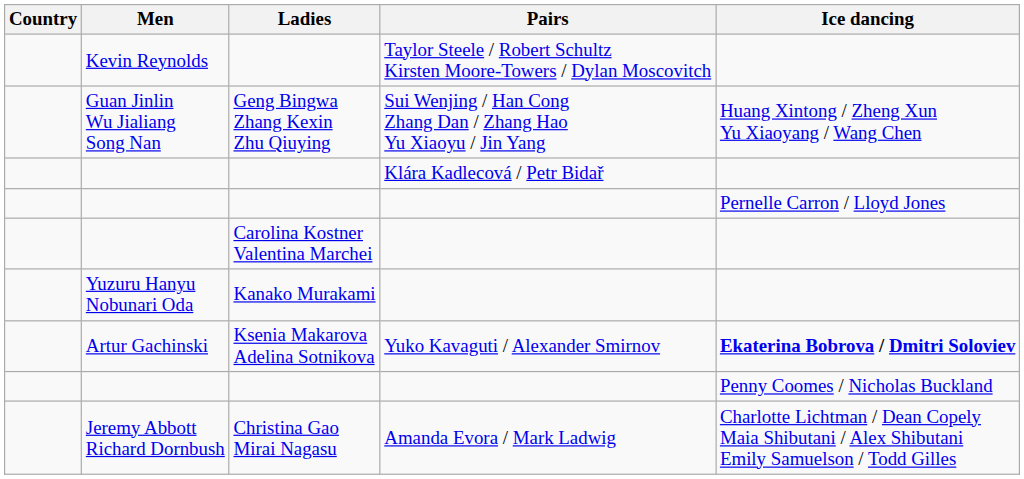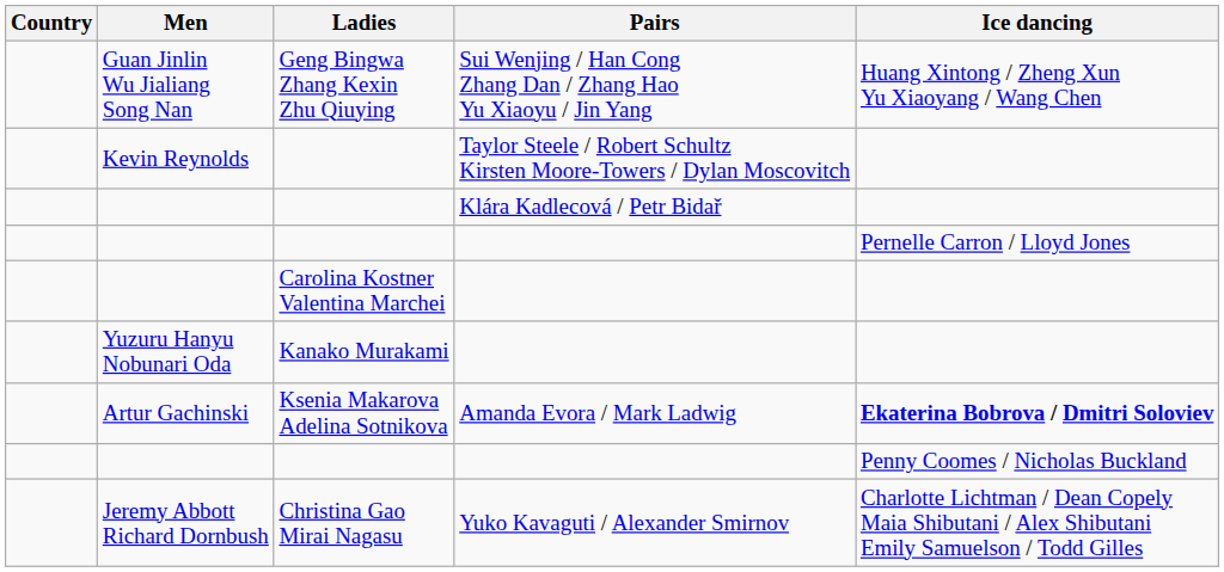 <table class="wikitable">
 <tr>
 <th>Country</th>
 <th>Men</th>
 <th>Ladies</th>
 <th>Pairs</th>
 <th>Ice dancing</th>
 </tr>
 <tr>
 <td></td>
+<td><a href='#'>Guan Jinlin</a> <br> <a href='#'>Wu Jialiang</a> <br> <a href='#'>Song Nan</a></td>
+<td><a href='#'>Geng Bingwa</a> <br> <a href='#'>Zhang Kexin</a> <br> <a href='#'>Zhu Qiuying</a></td>
+<td><a href='#'>Sui Wenjing</a> / <a href='#'>Han Cong</a> <br> <a href='#'>Zhang Dan</a> / <a href='#'>Zhang Hao</a> <br> <a href='#'>Yu Xiaoyu</a> / <a href='#'>Jin Yang</a></td>
+<td><a href='#'>Huang Xintong</a> / <a href='#'>Zheng Xun</a> <br> <a href='#'>Yu Xiaoyang</a> / <a href='#'>Wang Chen</a></td>
+</tr>
+<tr>
+<td></td>
 <td><a href='#'>Kevin Reynolds</a></td>
 <td></td>
 <td><a href='#'>Taylor Steele</a> / <a href='#'>Robert Schultz</a> <br> <a href='#'>Kirsten Moore-Towers</a> / <a href='#'>Dylan Moscovitch</a></td>
 <td></td>
-</tr>
-<tr>
-<td></td>
-<td><a href='#'>Guan Jinlin</a> <br> <a href='#'>Wu Jialiang</a> <br> <a href='#'>Song Nan</a></td>
-<td><a href='#'>Geng Bingwa</a> <br> <a href='#'>Zhang Kexin</a> <br> <a href='#'>Zhu Qiuying</a></td>
-<td><a href='#'>Sui Wenjing</a> / <a href='#'>Han Cong</a> <br> <a href='#'>Zhang Dan</a> / <a href='#'>Zhang Hao</a> <br> <a href='#'>Yu Xiaoyu</a> / <a href='#'>Jin Yang</a></td>
-<td><a href='#'>Huang Xintong</a> / <a href='#'>Zheng Xun</a> <br> <a href='#'>Yu Xiaoyang</a> / <a href='#'>Wang Chen</a></td>
 </tr>
 <tr>
 <td></td>
 <td></td>
 <td></td>
 <td><a href='#'>Klára Kadlecová</a> / <a href='#'>Petr Bidař</a></td>
 <td></td>
 </tr>
 <tr>
 <td></td>
 <td></td>
 <td></td>
 <td></td>
 <td><a href='#'>Pernelle Carron</a> / <a href='#'>Lloyd Jones</a></td>
 </tr>
 <tr>
 <td></td>
 <td></td>
 <td><a href='#'>Carolina Kostner</a> <br> <a href='#'>Valentina Marchei</a></td>
 <td></td>
 <td></td>
 </tr>
 <tr>
 <td></td>
 <td><a href='#'>Yuzuru Hanyu</a> <br> <a href='#'>Nobunari Oda</a></td>
 <td><a href='#'>Kanako Murakami</a></td>
 <td></td>
 <td></td>
 </tr>
 <tr>
 <td></td>
 <td><a href='#'>Artur Gachinski</a></td>
 <td><a href='#'>Ksenia Makarova</a> <br> <a href='#'>Adelina Sotnikova</a></td>
-<td><a href='#'>Yuko Kavaguti</a> / <a href='#'>Alexander Smirnov</a></td>
+<td><a href='#'>Amanda Evora</a> / <a href='#'>Mark Ladwig</a></td>
 <td><strong><a href='#'>Ekaterina Bobrova</a> / <a href='#'>Dmitri Soloviev</a></strong></td>
 </tr>
 <tr>
 <td></td>
 <td></td>
 <td></td>
 <td></td>
 <td><a href='#'>Penny Coomes</a> / <a href='#'>Nicholas Buckland</a></td>
 </tr>
 <tr>
 <td></td>
 <td><a href='#'>Jeremy Abbott</a> <br> <a href='#'>Richard Dornbush</a></td>
 <td><a href='#'>Christina Gao</a> <br> <a href='#'>Mirai Nagasu</a></td>
-<td><a href='#'>Amanda Evora</a> / <a href='#'>Mark Ladwig</a></td>
+<td><a href='#'>Yuko Kavaguti</a> / <a href='#'>Alexander Smirnov</a></td>
 <td><a href='#'>Charlotte Lichtman</a> / <a href='#'>Dean Copely</a> <br> <a href='#'>Maia Shibutani</a> / <a href='#'>Alex Shibutani</a> <br><a href='#'>Emily Samuelson</a> / <a href='#'>Todd Gilles</a></td>
 </tr>
 </table>
